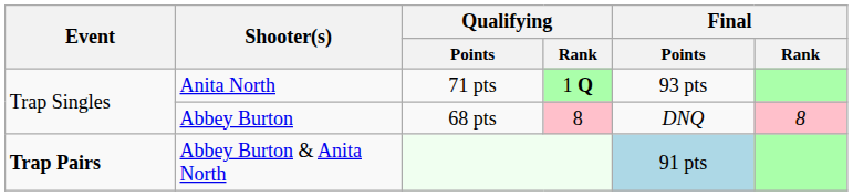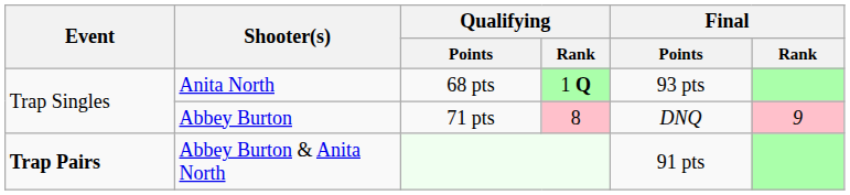 <table class=wikitable style="font-size:90%">
 <tr>
 <th rowspan="2" style="width:150px;">Event</th>
 <th rowspan="2" style="width:200px;">Shooter(s)</th>
 <th colspan="2" style="width:175px;">Qualifying</th>
 <th colspan="2" style="width:200px;">Final</th>
 </tr>
 <tr>
 <th style="line-height:1em; width:125px;"><small>Points</small></th>
 <th style="line-height:1em; width:50px;"><small>Rank</small></th>
 <th style="line-height:1em; width:125px;"><small>Points</small></th>
 <th style="line-height:1em; width:75px;"><small>Rank</small></th>
 </tr>
 <tr>
 <td rowspan=2>Trap Singles</td>
 <td><a href='#'>Anita North</a></td>
-<td style="text-align:center;">71 pts</td>
+<td style="text-align:center;">68 pts</td>
 <td style="text-align:center; background:#afa;">1 <strong>Q</strong></td>
 <td style="text-align:center;">93 pts</td>
 <td style="text-align:center; background:#afa;"></td>
 </tr>
 <tr>
 <td><a href='#'>Abbey Burton</a></td>
-<td style="text-align:center;">68 pts</td>
+<td style="text-align:center;">71 pts</td>
 <td style="text-align:center; background:pink;">8</td>
 <td style="text-align:center;"><em>DNQ</em></td>
-<td style="text-align:center; background:pink;"><em>8</em></td>
+<td style="text-align:center; background:pink;"><em>9</em></td>
 </tr>
 <tr>
 <td><strong>Trap Pairs</strong></td>
 <td><a href='#'>Abbey Burton</a> & <a href='#'>Anita North</a></td>
 <td colspan="2" style="background:honeydew;"></td>
-<td style="background: lightblue; text-align:center;">91 pts</td>
+<td style="text-align:center;">91 pts</td>
 <td style="text-align:center; background:#afa;"></td>
 </tr>
 </table>
